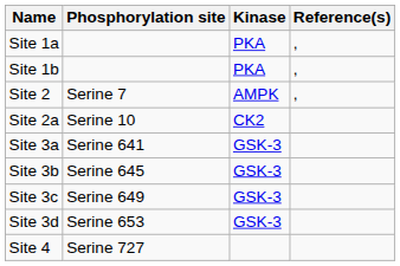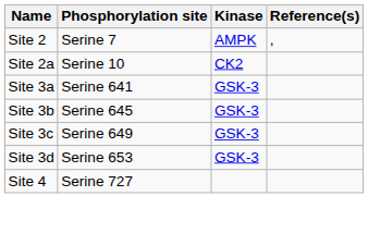 <table class="wikitable">
 <tr>
 <th>Name</th>
 <th>Phosphorylation site</th>
 <th>Kinase</th>
 <th>Reference(s)</th>
-</tr>
-<tr>
-<td>Site 1a</td>
-<td></td>
-<td><a href='#'>PKA</a></td>
-<td>,</td>
-</tr>
-<tr>
-<td>Site 1b</td>
-<td></td>
-<td><a href='#'>PKA</a></td>
-<td>,</td>
 </tr>
 <tr>
 <td>Site 2</td>
 <td>Serine 7</td>
 <td><a href='#'>AMPK</a></td>
 <td>,</td>
 </tr>
 <tr>
 <td>Site 2a</td>
 <td>Serine 10</td>
 <td><a href='#'>CK2</a></td>
 <td></td>
 </tr>
 <tr>
 <td>Site 3a</td>
 <td>Serine 641</td>
 <td><a href='#'>GSK-3</a></td>
 <td></td>
 </tr>
 <tr>
 <td>Site 3b</td>
 <td>Serine 645</td>
 <td><a href='#'>GSK-3</a></td>
 <td></td>
 </tr>
 <tr>
 <td>Site 3c</td>
 <td>Serine 649</td>
 <td><a href='#'>GSK-3</a></td>
 <td></td>
 </tr>
 <tr>
 <td>Site 3d</td>
 <td>Serine 653</td>
 <td><a href='#'>GSK-3</a></td>
 <td></td>
 </tr>
 <tr>
 <td>Site 4</td>
 <td>Serine 727</td>
 <td></td>
 <td></td>
 </tr>
 </table>
